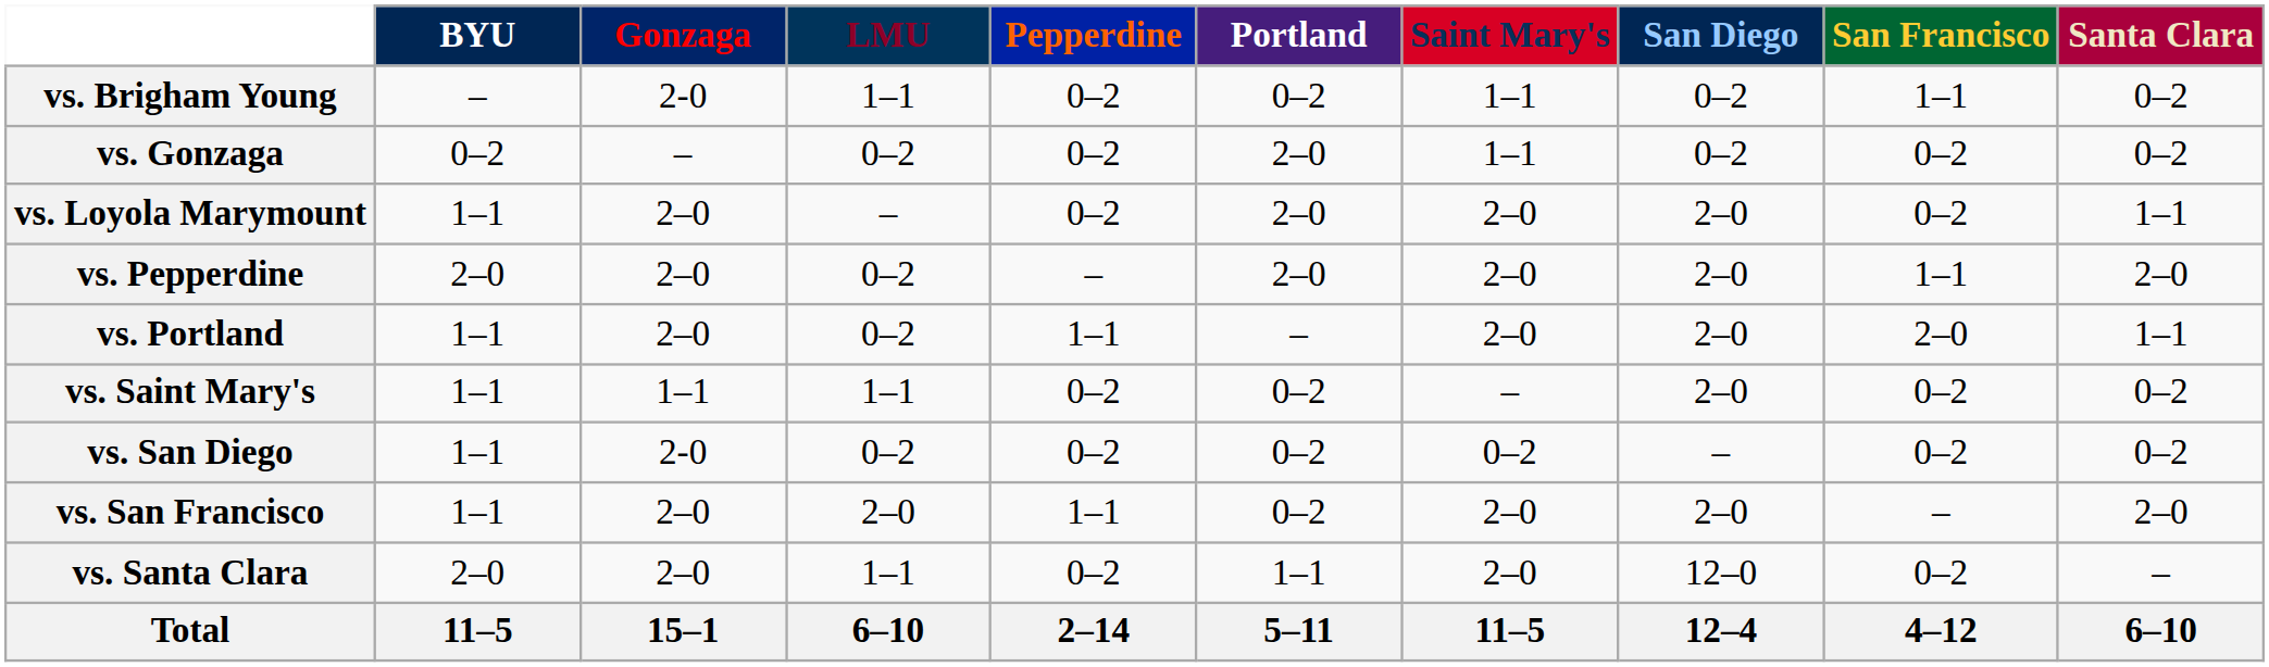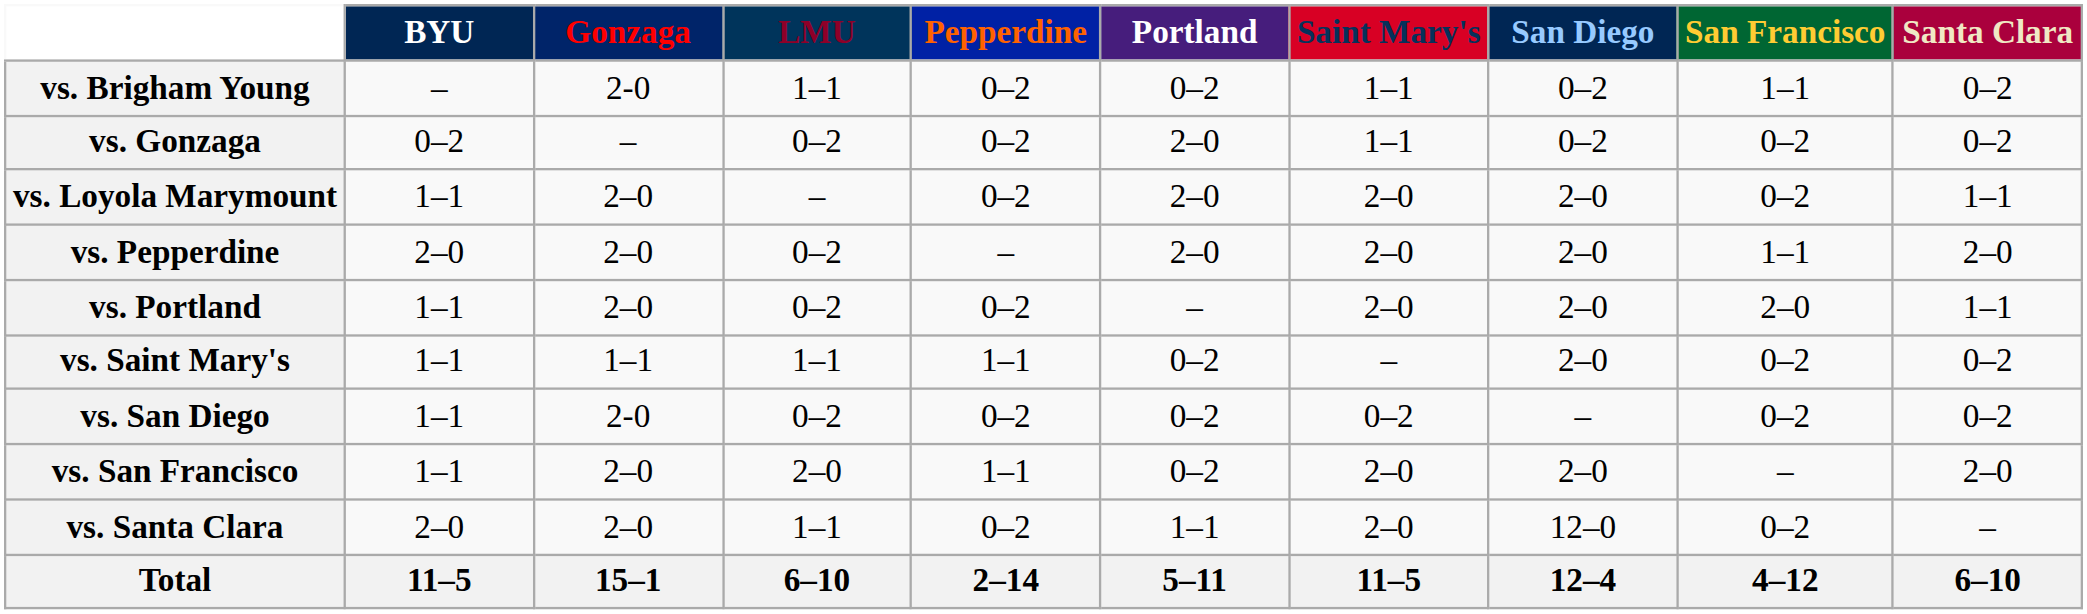 <table class="wikitable" style="white-space:nowrap;font-size:90%;">
 <tr>
 <th colspan=1 style="background:white; border-top-style:hidden; border-left-style:hidden;"   width=75> </th>
 <th style="background:#002654; color:white;"  width=75>BYU</th>
 <th style="background:#002469; color:red;"  width=75>Gonzaga</th>
 <th style="background:#00345B; color:#8E0028;"  width=75>LMU</th>
 <th style="background:#0021A5; color:#FF6200;"  width=75>Pepperdine</th>
 <th style="background:#461D7C; color:white;"  width=75>Portland</th>
 <th style="background:#D80024; color:#06315B;"  width=75>Saint Mary's</th>
 <th style="background:#002654; color:#97CAFF;"  width=75>San Diego</th>
 <th style="background:#006633; color:#FFCC33;"  width=75>San Francisco</th>
 <th style="background:#AA003D; color:#F0E8C4;"  width=75>Santa Clara</th>
 </tr>
 <tr style="text-align:center;">
 <th>vs. Brigham Young</th>
 <td>–</td>
 <td>2-0</td>
 <td>1–1</td>
 <td>0–2</td>
 <td>0–2</td>
 <td>1–1</td>
 <td>0–2</td>
 <td>1–1</td>
 <td>0–2</td>
 </tr>
 <tr style="text-align:center;">
 <th>vs. Gonzaga</th>
 <td>0–2</td>
 <td>–</td>
 <td>0–2</td>
 <td>0–2</td>
 <td>2–0</td>
 <td>1–1</td>
 <td>0–2</td>
 <td>0–2</td>
 <td>0–2</td>
 </tr>
 <tr style="text-align:center;">
 <th>vs. Loyola Marymount</th>
 <td>1–1</td>
 <td>2–0</td>
 <td>–</td>
 <td>0–2</td>
 <td>2–0</td>
 <td>2–0</td>
 <td>2–0</td>
 <td>0–2</td>
 <td>1–1</td>
 </tr>
 <tr style="text-align:center;">
 <th>vs. Pepperdine</th>
 <td>2–0</td>
 <td>2–0</td>
 <td>0–2</td>
 <td>–</td>
 <td>2–0</td>
 <td>2–0</td>
 <td>2–0</td>
 <td>1–1</td>
 <td>2–0</td>
 </tr>
 <tr style="text-align:center;">
 <th>vs. Portland</th>
 <td>1–1</td>
 <td>2–0</td>
 <td>0–2</td>
-<td>1–1</td>
+<td>0–2</td>
 <td>–</td>
 <td>2–0</td>
 <td>2–0</td>
 <td>2–0</td>
 <td>1–1</td>
 </tr>
 <tr style="text-align:center;">
 <th>vs. Saint Mary's</th>
 <td>1–1</td>
 <td>1–1</td>
 <td>1–1</td>
-<td>0–2</td>
+<td>1–1</td>
 <td>0–2</td>
 <td>–</td>
 <td>2–0</td>
 <td>0–2</td>
 <td>0–2</td>
 </tr>
 <tr style="text-align:center;">
 <th>vs. San Diego</th>
 <td>1–1</td>
 <td>2-0</td>
 <td>0–2</td>
 <td>0–2</td>
 <td>0–2</td>
 <td>0–2</td>
 <td>–</td>
 <td>0–2</td>
 <td>0–2</td>
 </tr>
 <tr style="text-align:center;">
 <th>vs. San Francisco</th>
 <td>1–1</td>
 <td>2–0</td>
 <td>2–0</td>
 <td>1–1</td>
 <td>0–2</td>
 <td>2–0</td>
 <td>2–0</td>
 <td>–</td>
 <td>2–0</td>
 </tr>
 <tr style="text-align:center;">
 <th>vs. Santa Clara</th>
 <td>2–0</td>
 <td>2–0</td>
 <td>1–1</td>
 <td>0–2</td>
 <td>1–1</td>
 <td>2–0</td>
 <td>12–0</td>
 <td>0–2</td>
 <td>–<br></td>
 </tr>
 <tr style="text-align:center;">
 <th>Total</th>
 <th>11–5</th>
 <th>15–1</th>
 <th>6–10</th>
 <th>2–14</th>
 <th>5–11</th>
 <th>11–5</th>
 <th>12–4</th>
 <th>4–12</th>
 <th>6–10</th>
 </tr>
 </table>
